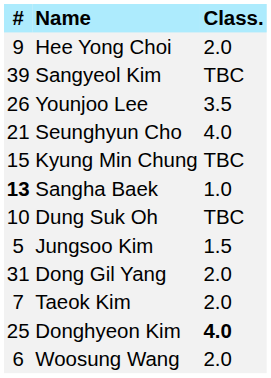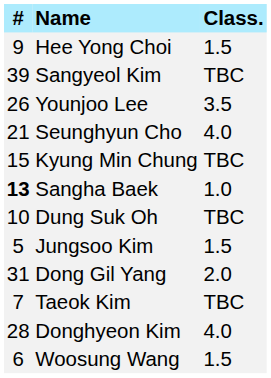 <table border=0 cellpadding=2 cellspacing=0  |- bgcolor=#F2F2F2 style="text-align:center; font-size:90%;">
 <tr bgcolor=#ADEBFD>
 <th>#</th>
 <th align=left>Name</th>
 <th align=left>Class.</th>
 </tr>
 <tr>
 <td>9</td>
 <td align=left>Hee Yong Choi</td>
-<td align=left>2.0</td>
+<td align=left>1.5</td>
 </tr>
 <tr>
 <td>39</td>
 <td align=left>Sangyeol Kim</td>
 <td align=left>TBC</td>
 </tr>
 <tr>
 <td>26</td>
 <td align=left>Younjoo Lee</td>
 <td align=left>3.5</td>
 </tr>
 <tr>
 <td>21</td>
 <td align=left>Seunghyun Cho</td>
 <td align=left>4.0</td>
 </tr>
 <tr>
 <td>15</td>
 <td align=left>Kyung Min Chung</td>
 <td align=left>TBC</td>
 </tr>
 <tr>
 <td><strong>13</strong></td>
 <td align=left>Sangha Baek</td>
 <td align=left>1.0</td>
 </tr>
 <tr>
 <td>10</td>
 <td align=left>Dung Suk Oh</td>
 <td align=left>TBC</td>
 </tr>
 <tr>
 <td>5</td>
 <td align=left>Jungsoo Kim</td>
 <td align=left>1.5</td>
 </tr>
 <tr>
 <td>31</td>
 <td align=left>Dong Gil Yang</td>
 <td align=left>2.0</td>
 </tr>
 <tr>
 <td>7</td>
 <td align=left>Taeok Kim</td>
-<td align=left>2.0</td>
+<td align=left>TBC</td>
 </tr>
 <tr>
-<td>25</td>
+<td>28</td>
 <td align=left>Donghyeon Kim</td>
-<td align=left><strong>4.0</strong></td>
+<td align=left>4.0</td>
 </tr>
 <tr>
 <td>6</td>
 <td align=left>Woosung Wang</td>
-<td align=left>2.0</td>
+<td align=left>1.5</td>
 </tr>
 </table>
